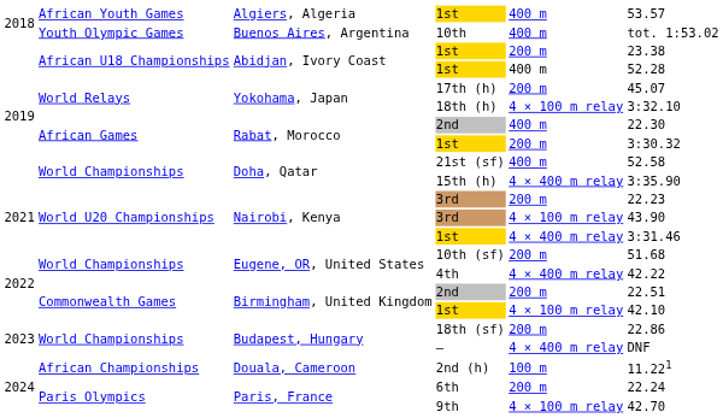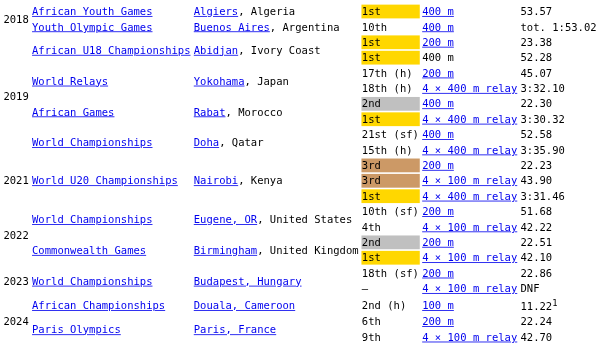 <table>
 <tr>
 <td rowspan=2>2018</td>
 <td><a href='#'>African Youth Games</a></td>
 <td><a href='#'>Algiers</a>, Algeria</td>
 <td bgcolor=gold>1st</td>
 <td><a href='#'>400 m</a></td>
 <td>53.57</td>
 </tr>
 <tr>
 <td><a href='#'>Youth Olympic Games</a></td>
 <td><a href='#'>Buenos Aires</a>, Argentina</td>
 <td>10th</td>
 <td><a href='#'>400 m</a></td>
 <td>tot. 1:53.02</td>
 </tr>
 <tr>
 <td rowspan=8>2019</td>
 <td rowspan=2><a href='#'>African U18 Championships</a></td>
 <td rowspan=2><a href='#'>Abidjan</a>, Ivory Coast</td>
 <td bgcolor=gold>1st</td>
 <td><a href='#'>200 m</a></td>
 <td>23.38 <strong></strong></td>
 </tr>
 <tr>
 <td bgcolor=gold>1st</td>
 <td>400 m</td>
 <td>52.28 <strong></strong></td>
 </tr>
 <tr>
 <td rowspan=2><a href='#'>World Relays</a></td>
 <td rowspan=2><a href='#'>Yokohama</a>, Japan</td>
 <td>17th (h)</td>
 <td><a href='#'>200 m</a></td>
 <td>45.07 </td>
 </tr>
 <tr>
 <td>18th (h)</td>
-<td><a href='#'>4 × 100 m relay</a></td>
+<td><a href='#'>4 × 400 m relay</a></td>
 <td>3:32.10 </td>
 </tr>
 <tr>
 <td rowspan=2><a href='#'>African Games</a></td>
 <td rowspan=2><a href='#'>Rabat</a>, Morocco</td>
 <td bgcolor=silver>2nd</td>
 <td><a href='#'>400 m</a></td>
 <td>22.30</td>
 </tr>
 <tr>
 <td bgcolor=gold>1st</td>
-<td><a href='#'>200 m</a></td>
+<td><a href='#'>4 × 400 m relay</a></td>
 <td>3:30.32</td>
 </tr>
 <tr>
 <td rowspan=2><a href='#'>World Championships</a></td>
 <td rowspan=2><a href='#'>Doha</a>, Qatar</td>
 <td>21st (sf)</td>
 <td><a href='#'>400 m</a></td>
 <td>52.58</td>
 </tr>
 <tr>
 <td>15th (h)</td>
 <td><a href='#'>4 × 400 m relay</a></td>
 <td>3:35.90</td>
 </tr>
 <tr>
 <td rowspan=3>2021</td>
 <td rowspan=3><a href='#'>World U20 Championships</a></td>
 <td rowspan=3><a href='#'>Nairobi</a>, Kenya</td>
 <td bgcolor=cc9966>3rd</td>
 <td><a href='#'>200 m</a></td>
 <td>22.23 </td>
 </tr>
 <tr>
 <td bgcolor=cc9966>3rd</td>
 <td><a href='#'>4 × 100 m relay</a></td>
 <td>43.90 </td>
 </tr>
 <tr>
 <td bgcolor=gold>1st</td>
 <td><a href='#'>4 × 400 m relay</a></td>
 <td>3:31.46 </td>
 </tr>
 <tr>
 <td rowspan=4>2022</td>
 <td rowspan=2><a href='#'>World Championships</a></td>
 <td rowspan=2><a href='#'>Eugene, OR</a>, United States</td>
 <td>10th (sf)</td>
 <td><a href='#'>200 m</a></td>
 <td>51.68</td>
 </tr>
 <tr>
 <td>4th</td>
-<td><a href='#'>4 × 400 m relay</a></td>
+<td><a href='#'>4 × 100 m relay</a></td>
 <td>42.22 <strong></strong></td>
 </tr>
 <tr>
 <td rowspan=2><a href='#'>Commonwealth Games</a></td>
 <td rowspan=2><a href='#'>Birmingham</a>, United Kingdom</td>
 <td bgcolor=silver>2nd</td>
 <td><a href='#'>200 m</a></td>
 <td>22.51</td>
 </tr>
 <tr>
 <td bgcolor=gold>1st</td>
 <td><a href='#'>4 × 100 m relay</a></td>
 <td>42.10 <strong></strong></td>
 </tr>
 <tr>
 <td rowspan=2>2023</td>
 <td rowspan=2><a href='#'>World Championships</a></td>
 <td rowspan=2><a href='#'>Budapest, Hungary</a></td>
 <td>18th (sf)</td>
 <td><a href='#'>200 m</a></td>
 <td>22.86</td>
 </tr>
 <tr>
 <td>–</td>
-<td><a href='#'>4 × 400 m relay</a></td>
+<td><a href='#'>4 × 100 m relay</a></td>
 <td>DNF</td>
 </tr>
 <tr>
 <td rowspan=4>2024</td>
 <td><a href='#'>African Championships</a></td>
 <td><a href='#'>Douala, Cameroon</a></td>
 <td>2nd (h)</td>
 <td><a href='#'>100 m</a></td>
 <td>11.22<sup>1</sup></td>
 </tr>
 <tr>
 <td rowspan=2><a href='#'>Paris Olympics</a></td>
 <td rowspan=2><a href='#'>Paris, France</a></td>
 <td>6th</td>
 <td><a href='#'>200 m</a></td>
 <td>22.24</td>
 </tr>
 <tr>
 <td>9th</td>
 <td><a href='#'>4 × 100 m relay</a></td>
 <td>42.70</td>
 </tr>
 </table>
